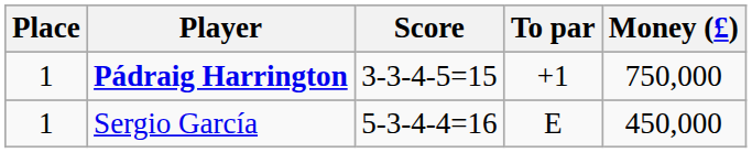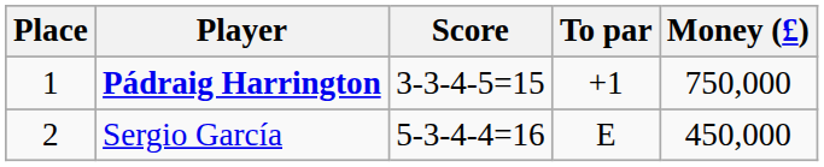 <table class="wikitable">
 <tr>
 <th>Place</th>
 <th>Player</th>
 <th>Score</th>
 <th>To par</th>
 <th>Money (<a href='#'>£</a>)</th>
 </tr>
 <tr>
 <td align=center>1</td>
 <td> <strong><a href='#'>Pádraig Harrington</a></strong></td>
 <td>3-3-4-5=15</td>
 <td align=center>+1</td>
 <td align="center">750,000</td>
 </tr>
 <tr>
-<td align=center>1</td>
+<td align=center>2</td>
 <td> <a href='#'>Sergio García</a></td>
 <td>5-3-4-4=16</td>
 <td align=center>E</td>
 <td align="center">450,000</td>
 </tr>
 </table>
